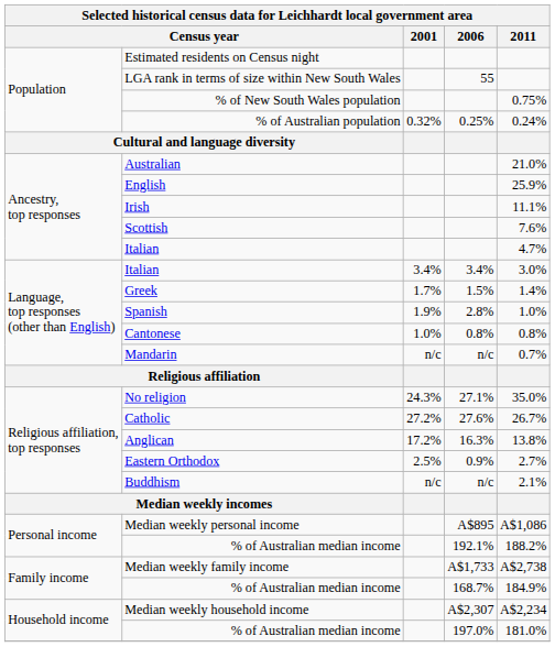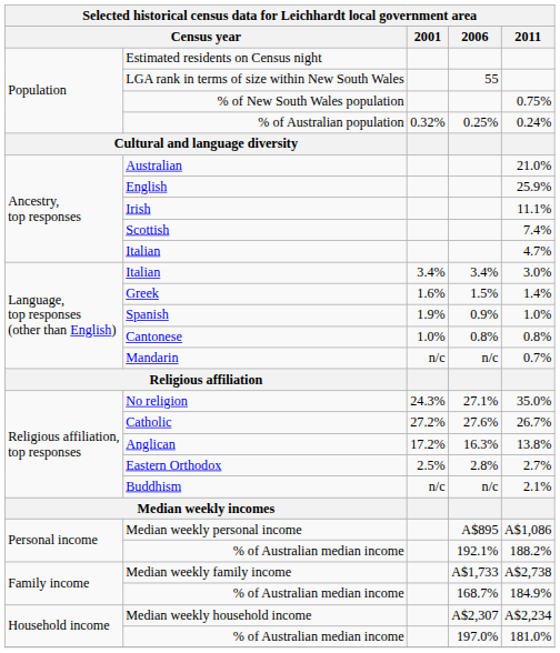 <table class="wikitable">
 <tr>
 <th colspan=6>Selected historical census data for Leichhardt local government area</th>
 </tr>
 <tr>
 <th colspan=3>Census year</th>
 <th>2001</th>
 <th>2006</th>
 <th>2011</th>
 </tr>
 <tr>
 <td rowspan=4 colspan="2">Population</td>
 <td>Estimated residents on Census night</td>
 <td align="right"></td>
 <td align="right"></td>
 <td align="right"></td>
 </tr>
 <tr>
 <td align="right">LGA rank in terms of size within New South Wales</td>
 <td align="right"></td>
 <td align="right">55</td>
 <td align="right"></td>
 </tr>
 <tr>
 <td align="right">% of New South Wales population</td>
 <td align="right"></td>
 <td align="right"></td>
 <td align="right">0.75%</td>
 </tr>
 <tr>
 <td align="right">% of Australian population</td>
 <td align="right">0.32%</td>
 <td align="right"> 0.25%</td>
 <td align="right"> 0.24%</td>
 </tr>
 <tr>
 <th colspan=3>Cultural and language diversity</th>
 <th></th>
 <th></th>
 <th></th>
 </tr>
 <tr>
 <td rowspan=5 colspan=2>Ancestry,<br>top responses</td>
 <td><a href='#'>Australian</a></td>
 <td align="right"></td>
 <td align="right"></td>
 <td align="right">21.0%</td>
 </tr>
 <tr>
 <td><a href='#'>English</a></td>
 <td align="right"></td>
 <td align="right"></td>
 <td align="right">25.9%</td>
 </tr>
 <tr>
 <td><a href='#'>Irish</a></td>
 <td align="right"></td>
 <td align="right"></td>
 <td align="right">11.1%</td>
 </tr>
 <tr>
 <td><a href='#'>Scottish</a></td>
 <td align="right"></td>
 <td align="right"></td>
-<td align="right">7.6%</td>
+<td align="right">7.4%</td>
 </tr>
 <tr>
 <td><a href='#'>Italian</a></td>
 <td align="right"></td>
 <td align="right"></td>
 <td align="right">4.7%</td>
 </tr>
 <tr>
 <td rowspan=5 colspan=2>Language,<br>top responses<br>(other than <a href='#'>English</a>)</td>
 <td><a href='#'>Italian</a></td>
 <td align="right">3.4%</td>
 <td align="right"> 3.4%</td>
 <td align="right"> 3.0%</td>
 </tr>
 <tr>
 <td><a href='#'>Greek</a></td>
-<td align="right">1.7%</td>
+<td align="right">1.6%</td>
 <td align="right"> 1.5%</td>
 <td align="right"> 1.4%</td>
 </tr>
 <tr>
 <td><a href='#'>Spanish</a></td>
 <td align="right">1.9%</td>
-<td align="right"> 2.8%</td>
+<td align="right"> 0.9%</td>
 <td align="right"> 1.0%</td>
 </tr>
 <tr>
 <td><a href='#'>Cantonese</a></td>
 <td align="right">1.0%</td>
 <td align="right"> 0.8%</td>
 <td align="right"> 0.8%</td>
 </tr>
 <tr>
 <td><a href='#'>Mandarin</a></td>
 <td align="right">n/c</td>
 <td align="right">n/c</td>
 <td align="right"> 0.7%</td>
 </tr>
 <tr>
 <th colspan=3>Religious affiliation</th>
 <th></th>
 <th></th>
 <th></th>
 </tr>
 <tr>
 <td rowspan=5 colspan=2>Religious affiliation,<br>top responses</td>
 <td><a href='#'>No religion</a></td>
 <td align="right">24.3%</td>
 <td align="right"> 27.1%</td>
 <td align="right"> 35.0%</td>
 </tr>
 <tr>
 <td><a href='#'>Catholic</a></td>
 <td align="right">27.2%</td>
 <td align="right"> 27.6%</td>
 <td align="right"> 26.7%</td>
 </tr>
 <tr>
 <td><a href='#'>Anglican</a></td>
 <td align="right">17.2%</td>
 <td align="right"> 16.3%</td>
 <td align="right"> 13.8%</td>
 </tr>
 <tr>
 <td><a href='#'>Eastern Orthodox</a></td>
 <td align="right">2.5%</td>
-<td align="right"> 0.9%</td>
+<td align="right"> 2.8%</td>
 <td align="right"> 2.7%</td>
 </tr>
 <tr>
 <td><a href='#'>Buddhism</a></td>
 <td align="right">n/c</td>
 <td align="right">n/c</td>
 <td align="right"> 2.1%</td>
 </tr>
 <tr>
 <th colspan=3>Median weekly incomes</th>
 <th></th>
 <th></th>
 <th></th>
 </tr>
 <tr>
 <td rowspan=2 colspan=2>Personal income</td>
 <td>Median weekly personal income</td>
 <td align="right"></td>
 <td align="right">A$895</td>
 <td align="right">A$1,086</td>
 </tr>
 <tr>
 <td align="right">% of Australian median income</td>
 <td align="right"></td>
 <td align="right">192.1%</td>
 <td align="right">188.2%</td>
 </tr>
 <tr>
 <td rowspan=2 colspan=2>Family income</td>
 <td>Median weekly family income</td>
 <td align="right"></td>
 <td align="right">A$1,733</td>
 <td align="right">A$2,738</td>
 </tr>
 <tr>
 <td align="right">% of Australian median income</td>
 <td align="right"></td>
 <td align="right">168.7%</td>
 <td align="right">184.9%</td>
 </tr>
 <tr>
 <td rowspan=2 colspan=2>Household income</td>
 <td>Median weekly household income</td>
 <td align="right"></td>
 <td align="right">A$2,307</td>
 <td align="right">A$2,234</td>
 </tr>
 <tr>
 <td align="right">% of Australian median income</td>
 <td align="right"></td>
 <td align="right">197.0%</td>
 <td align="right">181.0%</td>
 </tr>
 <tr>
 </tr>
 </table>
